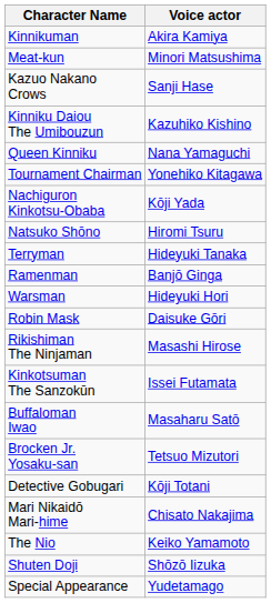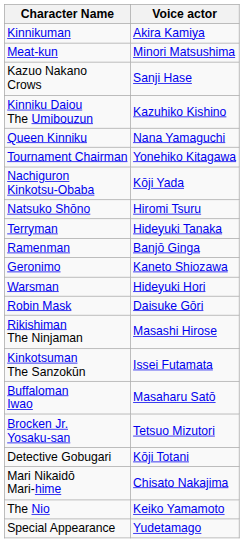 <table class="wikitable">
 <tr>
 <th>Character Name</th>
 <th>Voice actor</th>
 </tr>
 <tr>
 <td><a href='#'>Kinnikuman</a></td>
 <td><a href='#'>Akira Kamiya</a></td>
 </tr>
 <tr>
 <td><a href='#'>Meat-kun</a></td>
 <td><a href='#'>Minori Matsushima</a></td>
 </tr>
 <tr>
 <td>Kazuo Nakano<br>Crows</td>
 <td><a href='#'>Sanji Hase</a></td>
 </tr>
 <tr>
 <td><a href='#'>Kinniku Daiou</a><br>The <a href='#'>Umibouzun</a></td>
 <td><a href='#'>Kazuhiko Kishino</a></td>
 </tr>
 <tr>
 <td><a href='#'>Queen Kinniku</a></td>
 <td><a href='#'>Nana Yamaguchi</a></td>
 </tr>
 <tr>
 <td><a href='#'>Tournament Chairman</a></td>
 <td><a href='#'>Yonehiko Kitagawa</a></td>
 </tr>
 <tr>
 <td><a href='#'>Nachiguron</a><br><a href='#'>Kinkotsu-Obaba</a></td>
 <td><a href='#'>Kōji Yada</a></td>
 </tr>
 <tr>
 <td><a href='#'>Natsuko Shōno</a></td>
 <td><a href='#'>Hiromi Tsuru</a></td>
 </tr>
 <tr>
 <td><a href='#'>Terryman</a></td>
 <td><a href='#'>Hideyuki Tanaka</a></td>
 </tr>
 <tr>
 <td><a href='#'>Ramenman</a></td>
 <td><a href='#'>Banjō Ginga</a></td>
 </tr>
 <tr>
+<td><a href='#'>Geronimo</a></td>
+<td><a href='#'>Kaneto Shiozawa</a></td>
+</tr>
+<tr>
 <td><a href='#'>Warsman</a></td>
 <td><a href='#'>Hideyuki Hori</a></td>
 </tr>
 <tr>
 <td><a href='#'>Robin Mask</a></td>
 <td><a href='#'>Daisuke Gōri</a></td>
 </tr>
 <tr>
 <td><a href='#'>Rikishiman</a><br>The Ninjaman</td>
 <td><a href='#'>Masashi Hirose</a></td>
 </tr>
 <tr>
 <td><a href='#'>Kinkotsuman</a><br>The Sanzokūn</td>
 <td><a href='#'>Issei Futamata</a></td>
 </tr>
 <tr>
 <td><a href='#'>Buffaloman</a><br><a href='#'>Iwao</a></td>
 <td><a href='#'>Masaharu Satō</a></td>
 </tr>
 <tr>
 <td><a href='#'>Brocken Jr.</a><br><a href='#'>Yosaku-san</a></td>
 <td><a href='#'>Tetsuo Mizutori</a></td>
 </tr>
 <tr>
 <td>Detective Gobugari</td>
 <td><a href='#'>Kōji Totani</a></td>
 </tr>
 <tr>
 <td>Mari Nikaidō<br>Mari-<a href='#'>hime</a></td>
 <td><a href='#'>Chisato Nakajima</a></td>
 </tr>
 <tr>
 <td>The <a href='#'>Nio</a></td>
 <td><a href='#'>Keiko Yamamoto</a></td>
 </tr>
 <tr>
-<td><a href='#'>Shuten Doji</a></td>
-<td><a href='#'>Shōzō Iizuka</a></td>
-</tr>
-<tr>
 <td>Special Appearance</td>
 <td><a href='#'>Yudetamago</a></td>
 </tr>
 </table>
